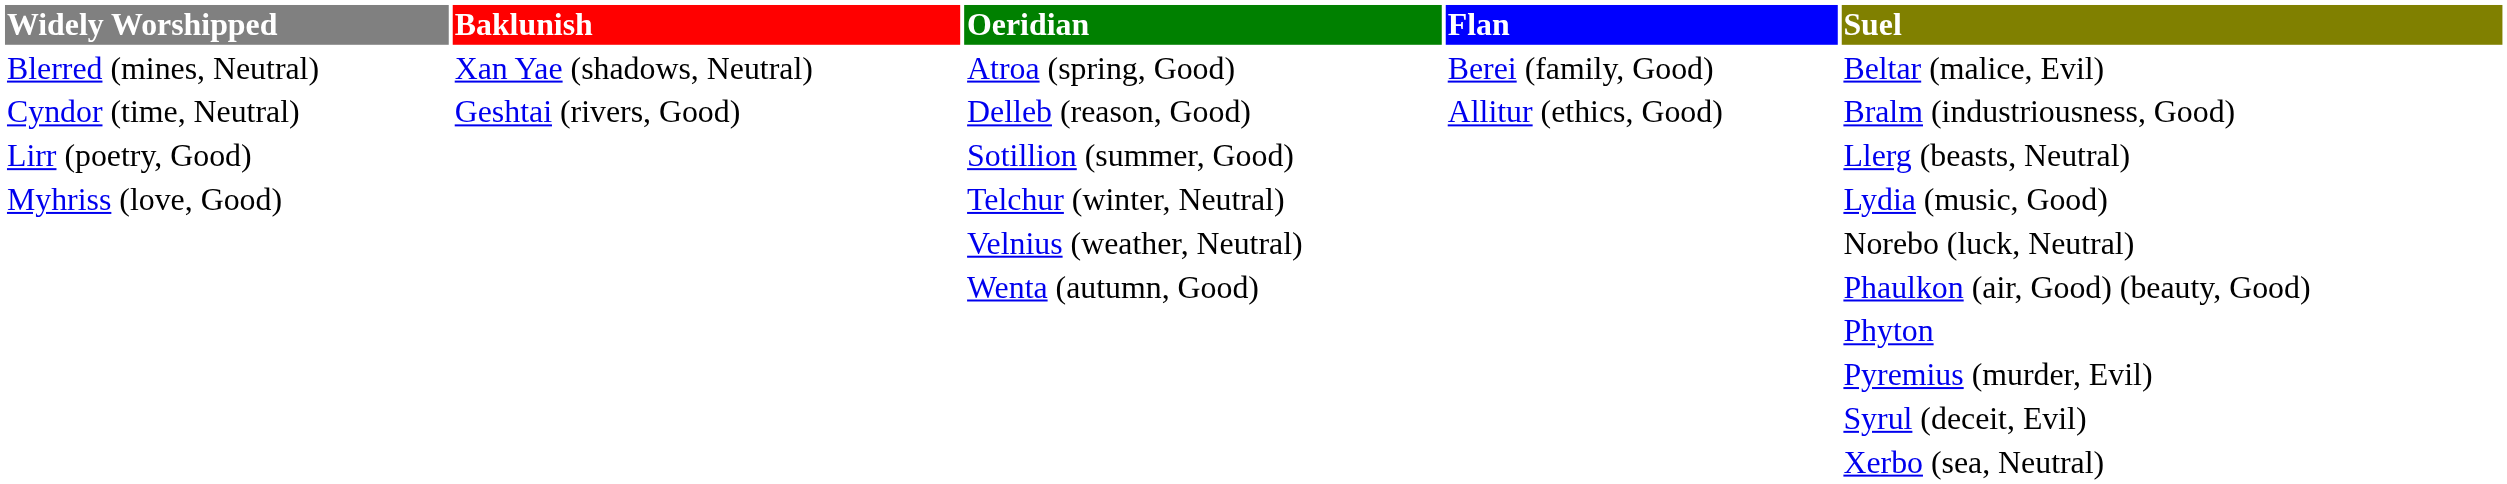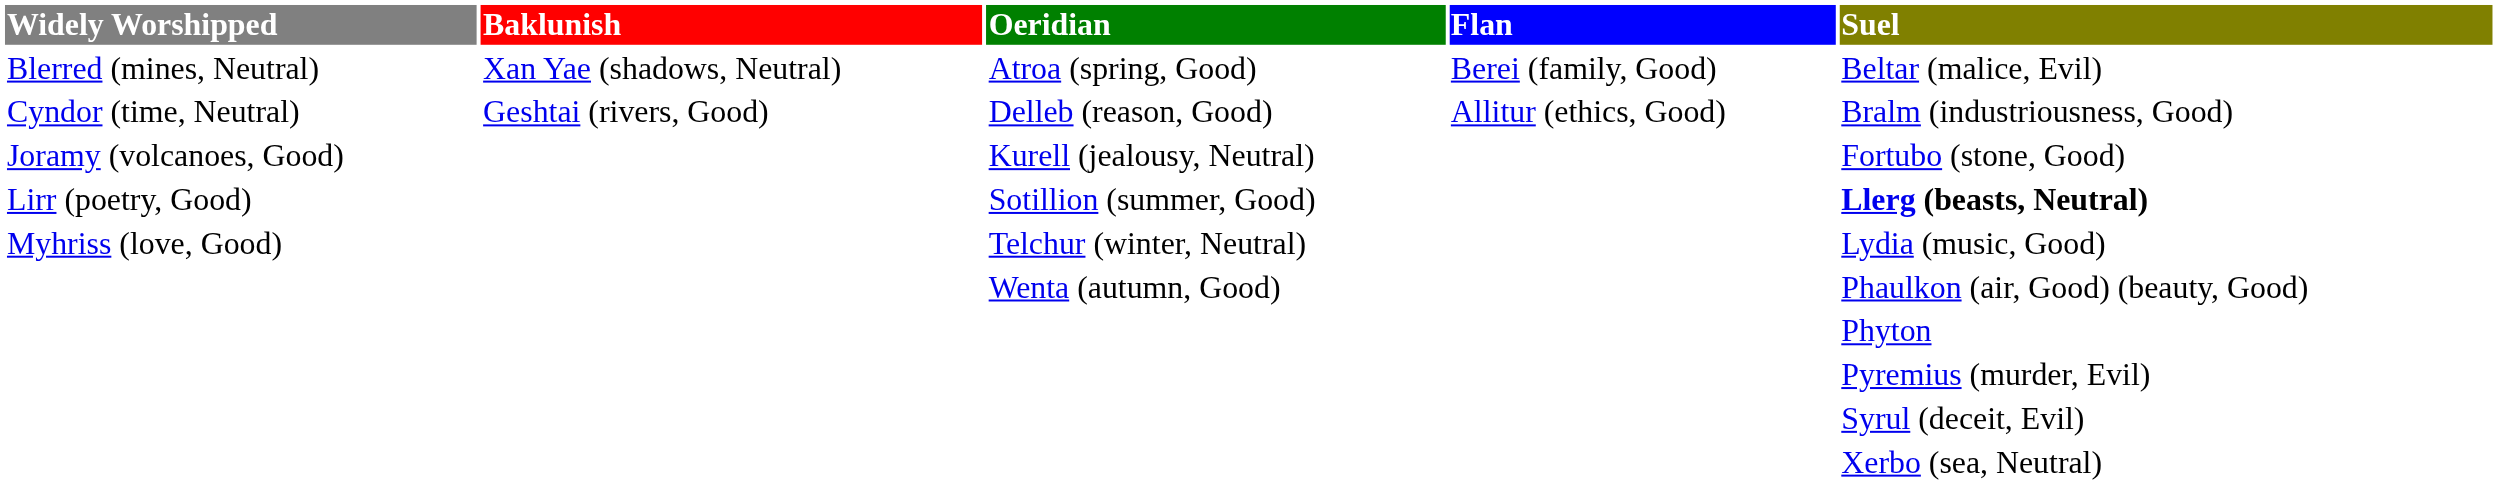 <table border=0 width=100%>
 <tr>
 <td style="color:white" bgcolor=gray><strong>Widely Worshipped</strong></td>
 <td style="color:white" bgcolor=red><strong>Baklunish</strong></td>
 <td style="color:white" bgcolor=green><strong>Oeridian</strong></td>
 <td style="color:white" bgcolor=blue><strong>Flan</strong></td>
 <td style="color:white" bgcolor=olive><strong>Suel</strong></td>
 </tr>
 <tr>
 <td><a href='#'>Blerred</a> (mines, Neutral)</td>
 <td><a href='#'>Xan Yae</a> (shadows, Neutral)</td>
 <td><a href='#'>Atroa</a> (spring, Good)</td>
 <td><a href='#'>Berei</a> (family, Good)</td>
 <td><a href='#'>Beltar</a> (malice, Evil)</td>
 </tr>
 <tr>
 <td><a href='#'>Cyndor</a> (time, Neutral)</td>
 <td><a href='#'>Geshtai</a> (rivers, Good)</td>
 <td><a href='#'>Delleb</a> (reason, Good)</td>
 <td><a href='#'>Allitur</a> (ethics, Good)</td>
 <td><a href='#'>Bralm</a> (industriousness, Good)</td>
 </tr>
 <tr>
+<td><a href='#'>Joramy</a> (volcanoes, Good)</td>
+<td> </td>
+<td><a href='#'>Kurell</a> (jealousy, Neutral)</td>
+<td> </td>
+<td><a href='#'>Fortubo</a> (stone, Good)</td>
+<td> </td>
+</tr>
+<tr>
 <td><a href='#'>Lirr</a> (poetry, Good)</td>
 <td> </td>
 <td><a href='#'>Sotillion</a> (summer, Good)</td>
 <td> </td>
-<td><a href='#'>Llerg</a> (beasts, Neutral)</td>
+<td><strong><a href='#'>Llerg</a> (beasts, Neutral)</strong></td>
 <td></td>
 </tr>
 <tr>
 <td><a href='#'>Myhriss</a> (love, Good)</td>
 <td> </td>
 <td><a href='#'>Telchur</a> (winter, Neutral)</td>
 <td> </td>
 <td><a href='#'>Lydia</a> (music, Good)</td>
-</tr>
-<tr>
-<td> </td>
-<td> </td>
-<td><a href='#'>Velnius</a> (weather, Neutral)</td>
-<td> </td>
-<td>Norebo (luck, Neutral)</td>
-<td></td>
 </tr>
 <tr>
 <td> </td>
 <td> </td>
 <td><a href='#'>Wenta</a> (autumn, Good)</td>
 <td> </td>
 <td><a href='#'>Phaulkon</a> (air, Good) (beauty, Good)</td>
 <td></td>
 </tr>
 <tr>
 <td> </td>
 <td> </td>
 <td> </td>
 <td> </td>
 <td><a href='#'>Phyton</a></td>
 <td></td>
 </tr>
 <tr>
 <td> </td>
 <td> </td>
 <td> </td>
 <td> </td>
 <td><a href='#'>Pyremius</a> (murder, Evil)</td>
 <td></td>
 </tr>
 <tr>
 <td> </td>
 <td> </td>
 <td></td>
 <td> </td>
 <td><a href='#'>Syrul</a> (deceit, Evil)</td>
 <td></td>
 </tr>
 <tr>
 <td> </td>
 <td> </td>
 <td></td>
 <td> </td>
 <td><a href='#'>Xerbo</a> (sea, Neutral)</td>
 <td></td>
 </tr>
 <tr>
 </tr>
 </table>
